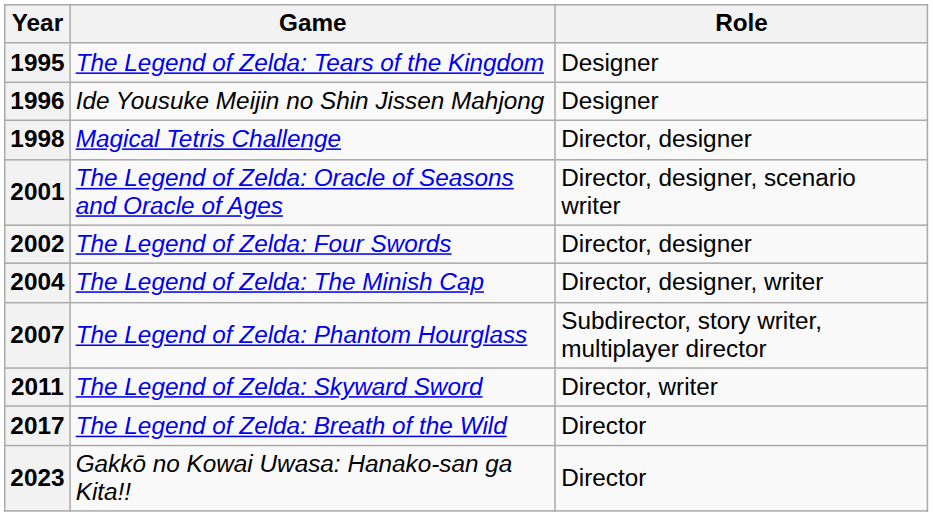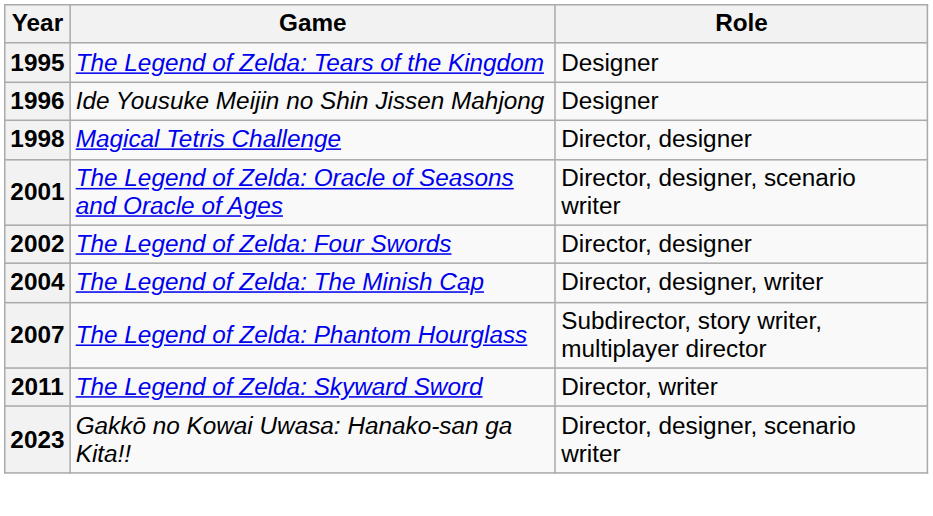 <table class="wikitable sortable">
 <tr>
 <th>Year</th>
 <th>Game</th>
 <th>Role</th>
 </tr>
 <tr>
 <th>1995</th>
 <td><em><a href='#'>The Legend of Zelda: Tears of the Kingdom</a></em></td>
 <td>Designer</td>
 </tr>
 <tr>
 <th>1996</th>
 <td><em>Ide Yousuke Meijin no Shin Jissen Mahjong</em></td>
 <td>Designer</td>
 </tr>
 <tr>
 <th>1998</th>
 <td><em><a href='#'>Magical Tetris Challenge</a></em></td>
 <td>Director, designer</td>
 </tr>
 <tr>
 <th>2001</th>
 <td><em><a href='#'>The Legend of Zelda: Oracle of Seasons and Oracle of Ages</a></em></td>
 <td>Director, designer, scenario writer</td>
 </tr>
 <tr>
 <th>2002</th>
 <td><em><a href='#'>The Legend of Zelda: Four Swords</a></em></td>
 <td>Director, designer</td>
 </tr>
 <tr>
 <th>2004</th>
 <td><em><a href='#'>The Legend of Zelda: The Minish Cap</a></em></td>
 <td>Director, designer, writer</td>
 </tr>
 <tr>
 <th>2007</th>
 <td><em><a href='#'>The Legend of Zelda: Phantom Hourglass</a></em></td>
 <td>Subdirector, story writer, multiplayer director</td>
 </tr>
 <tr>
 <th>2011</th>
 <td><em><a href='#'>The Legend of Zelda: Skyward Sword</a></em></td>
 <td>Director, writer</td>
 </tr>
 <tr>
-<th>2017</th>
-<td><em><a href='#'>The Legend of Zelda: Breath of the Wild</a></em></td>
-<td>Director</td>
-</tr>
-<tr>
 <th>2023</th>
 <td><em>Gakkō no Kowai Uwasa: Hanako-san ga Kita!!</em></td>
-<td>Director</td>
+<td>Director, designer, scenario writer</td>
 </tr>
 </table>
